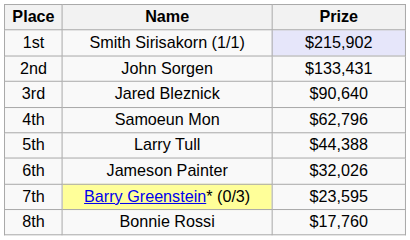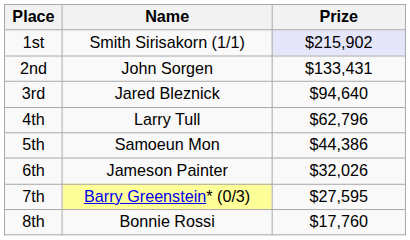 <table class="wikitable">
 <tr>
 <th width="50">Place</th>
 <th width="200">Name</th>
 <th width="125">Prize</th>
 </tr>
 <tr>
 <td align = "center">1st</td>
 <td align = "center">Smith Sirisakorn (1/1)</td>
 <td align = "center" style="background: lavender;">$215,902</td>
 </tr>
 <tr>
 <td align = "center">2nd</td>
 <td align = "center">John Sorgen</td>
 <td align = "center">$133,431</td>
 </tr>
 <tr>
 <td align = "center">3rd</td>
 <td align = "center">Jared Bleznick</td>
-<td align = "center">$90,640</td>
+<td align = "center">$94,640</td>
 </tr>
 <tr>
 <td align = "center">4th</td>
-<td align = "center">Samoeun Mon</td>
+<td align = "center">Larry Tull</td>
 <td align = "center">$62,796</td>
 </tr>
 <tr>
 <td align = "center">5th</td>
-<td align = "center">Larry Tull</td>
-<td align = "center">$44,388</td>
+<td align = "center">Samoeun Mon</td>
+<td align = "center">$44,386</td>
 </tr>
 <tr>
 <td align = "center">6th</td>
 <td align = "center">Jameson Painter</td>
 <td align = "center">$32,026</td>
 </tr>
 <tr>
 <td align = "center">7th</td>
 <td align = "center" bgcolor="#FFFF99"><a href='#'>Barry Greenstein</a>* (0/3)</td>
-<td align = "center">$23,595</td>
+<td align = "center">$27,595</td>
 </tr>
 <tr>
 <td align = "center">8th</td>
 <td align = "center">Bonnie Rossi</td>
 <td align = "center">$17,760</td>
 </tr>
 </table>
